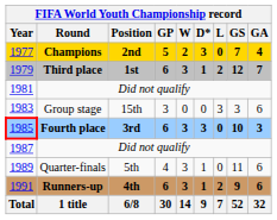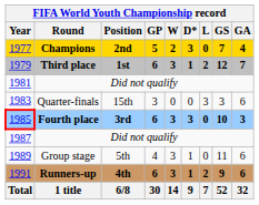 <table class="wikitable" style="text-align: center;">
 <tr>
 <th colspan=9><a href='#'>FIFA World Youth Championship</a> record</th>
 </tr>
 <tr>
 <th>Year</th>
 <th>Round</th>
 <th>Position</th>
 <th>GP</th>
 <th>W</th>
 <th>D*</th>
 <th>L</th>
 <th>GS</th>
 <th>GA</th>
 </tr>
 <tr bgcolor="gold">
 <td> <a href='#'>1977</a></td>
 <td><strong>Champions</strong></td>
 <td><strong>2nd</strong></td>
 <td><strong>5</strong></td>
 <td><strong>2</strong></td>
 <td><strong>3</strong></td>
 <td><strong>0</strong></td>
 <td><strong>7</strong></td>
 <td><strong>4</strong></td>
 </tr>
 <tr bgcolor=silver>
 <td> <a href='#'>1979</a></td>
 <td><strong>Third place</strong></td>
 <td><strong>1st</strong></td>
 <td><strong>6</strong></td>
 <td><strong>3</strong></td>
 <td><strong>1</strong></td>
 <td><strong>2</strong></td>
 <td><strong>12</strong></td>
 <td><strong>7</strong></td>
 </tr>
 <tr>
 <td> <a href='#'>1981</a></td>
 <td colspan=8><em>Did not qualify</em></td>
 </tr>
 <tr>
 <td> <a href='#'>1983</a></td>
-<td>Group stage</td>
+<td>Quarter-finals</td>
 <td>15th</td>
 <td>3</td>
 <td>0</td>
 <td>0</td>
 <td>3</td>
 <td>3</td>
 <td>6</td>
 </tr>
 <tr bgcolor=#9acdff>
 <td style="border: 3px solid red"> <a href='#'>1985</a></td>
 <td><strong>Fourth place</strong></td>
 <td><strong>3rd</strong></td>
 <td><strong>6</strong></td>
 <td><strong>3</strong></td>
 <td><strong>3</strong></td>
 <td><strong>0</strong></td>
 <td><strong>10</strong></td>
 <td><strong>3</strong></td>
 </tr>
 <tr>
 <td> <a href='#'>1987</a></td>
 <td colspan=8><em>Did not qualify</em></td>
 </tr>
 <tr>
 <td> <a href='#'>1989</a></td>
-<td>Quarter-finals</td>
+<td>Group stage</td>
 <td>5th</td>
 <td>4</td>
 <td>3</td>
 <td>1</td>
 <td>0</td>
 <td>11</td>
 <td>6</td>
 </tr>
 <tr bgcolor=cc9966>
 <td> <a href='#'>1991</a></td>
 <td><strong>Runners-up</strong></td>
 <td><strong>4th</strong></td>
 <td><strong>6</strong></td>
 <td><strong>3</strong></td>
 <td><strong>1</strong></td>
 <td><strong>2</strong></td>
 <td><strong>9</strong></td>
 <td><strong>6</strong></td>
 </tr>
 <tr>
 <th><strong>Total</strong></th>
 <th><strong>1 title</strong></th>
 <th><strong>6/8</strong></th>
 <th><strong>30</strong></th>
 <th><strong>14</strong></th>
 <th><strong>9</strong></th>
 <th><strong>7</strong></th>
 <th><strong>52</strong></th>
 <th><strong>32</strong></th>
 </tr>
 </table>
